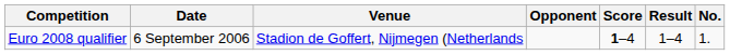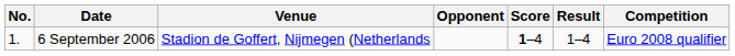 <table class="wikitable" style="font-size:100%;">
 <tr>
-<th>Competition</th>
+<th>No.</th>
 <th>Date</th>
 <th>Venue</th>
 <th>Opponent</th>
 <th>Score</th>
 <th>Result</th>
-<th>No.</th>
+<th>Competition</th>
 </tr>
 <tr>
-<td><a href='#'>Euro 2008 qualifier</a></td>
+<td>1.</td>
 <td>6 September 2006</td>
 <td><a href='#'>Stadion de Goffert</a>, <a href='#'>Nijmegen</a> (<a href='#'>Netherlands</a></td>
 <td></td>
 <td align=center><strong>1</strong>–4</td>
 <td align=center>1–4</td>
-<td>1.</td>
+<td><a href='#'>Euro 2008 qualifier</a></td>
 </tr>
 </table>
